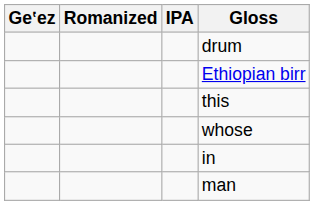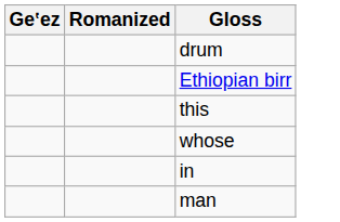 <table class="wikitable">
 <tr>
 <th>Geʽez</th>
 <th>Romanized</th>
-<th>IPA</th>
 <th>Gloss</th>
 </tr>
 <tr>
-<td></td>
 <td></td>
 <td></td>
 <td>drum</td>
 </tr>
 <tr>
 <td></td>
 <td></td>
-<td></td>
 <td><a href='#'>Ethiopian birr</a></td>
 </tr>
 <tr>
-<td></td>
 <td></td>
 <td></td>
 <td>this</td>
 </tr>
 <tr>
 <td></td>
 <td></td>
-<td></td>
 <td>whose</td>
 </tr>
 <tr>
-<td></td>
 <td></td>
 <td></td>
 <td>in</td>
 </tr>
 <tr>
 <td></td>
 <td></td>
-<td></td>
 <td>man</td>
 </tr>
 </table>
